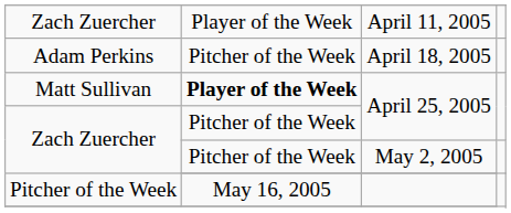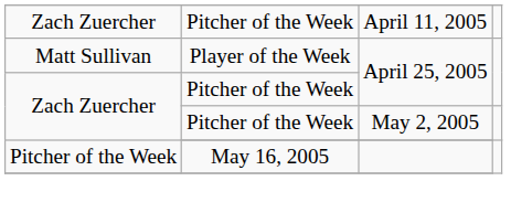 <table class="wikitable sortable" style="text-align: center">
 <tr align=center>
 </tr>
 <tr>
 <td>Zach Zuercher</td>
-<td>Player of the Week</td>
+<td>Pitcher of the Week</td>
 <td>April 11, 2005</td>
 <td></td>
 </tr>
 <tr>
-<td>Adam Perkins</td>
-<td>Pitcher of the Week</td>
-<td>April 18, 2005</td>
-<td></td>
-</tr>
-<tr>
 <td>Matt Sullivan</td>
-<td><strong>Player of the Week</strong></td>
+<td>Player of the Week</td>
 <td rowspan="2">April 25, 2005</td>
 <td rowspan="2"></td>
 </tr>
 <tr>
 <td rowspan="3">Zach Zuercher</td>
 <td>Pitcher of the Week</td>
 </tr>
 <tr>
 <td>Pitcher of the Week</td>
 <td>May 2, 2005</td>
 <td></td>
 </tr>
 <tr>
 </tr>
 <tr>
 <td>Pitcher of the Week</td>
 <td>May 16, 2005</td>
 <td></td>
 </tr>
 <tr>
 </tr>
 </table>
